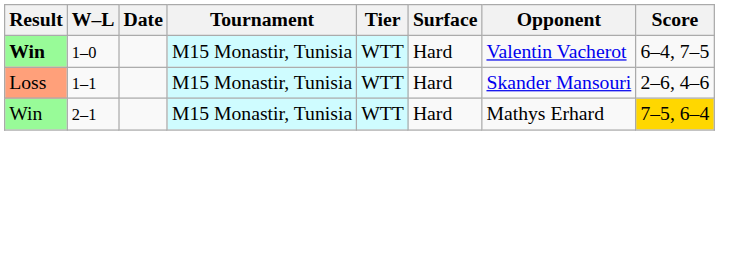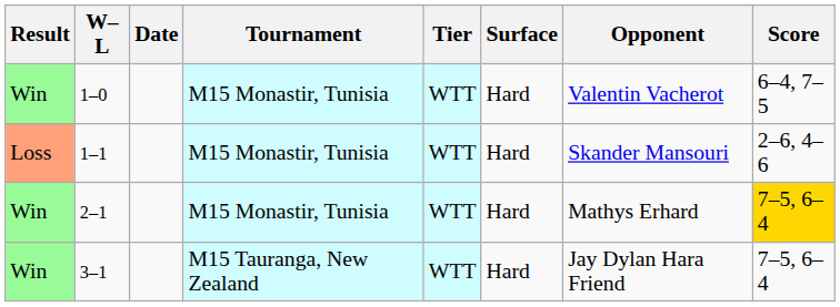 <table class="sortable wikitable">
 <tr>
 <th>Result</th>
 <th class="unsortable">W–L</th>
 <th>Date</th>
 <th>Tournament</th>
 <th>Tier</th>
 <th>Surface</th>
 <th>Opponent</th>
 <th class="unsortable">Score</th>
 </tr>
 <tr>
-<td bgcolor=98fb98><strong>Win</strong></td>
+<td bgcolor=98fb98>Win</td>
 <td><small>1–0</small></td>
 <td></td>
 <td style="background:#cffcff;">M15 Monastir, Tunisia</td>
 <td style="background:#cffcff;">WTT</td>
 <td>Hard</td>
 <td> <a href='#'>Valentin Vacherot</a></td>
 <td>6–4, 7–5</td>
 </tr>
 <tr>
 <td bgcolor=ffa07a>Loss</td>
 <td><small>1–1</small></td>
 <td></td>
 <td style="background:#cffcff;">M15 Monastir, Tunisia</td>
 <td style="background:#cffcff;">WTT</td>
 <td>Hard</td>
 <td> <a href='#'>Skander Mansouri</a></td>
 <td>2–6, 4–6</td>
 </tr>
 <tr>
 <td bgcolor=98fb98>Win</td>
 <td><small>2–1</small></td>
 <td></td>
 <td style="background:#cffcff;">M15 Monastir, Tunisia</td>
 <td style="background:#cffcff;">WTT</td>
 <td>Hard</td>
 <td> Mathys Erhard</td>
 <td style="background: gold;">7–5, 6–4</td>
 </tr>
+<tr>
+<td bgcolor=98fb98>Win</td>
+<td><small>3–1</small></td>
+<td></td>
+<td style="background:#cffcff;">M15 Tauranga, New Zealand</td>
+<td style="background:#cffcff;">WTT</td>
+<td>Hard</td>
+<td> Jay Dylan Hara Friend</td>
+<td>7–5, 6–4</td>
+</tr>
 </table>
